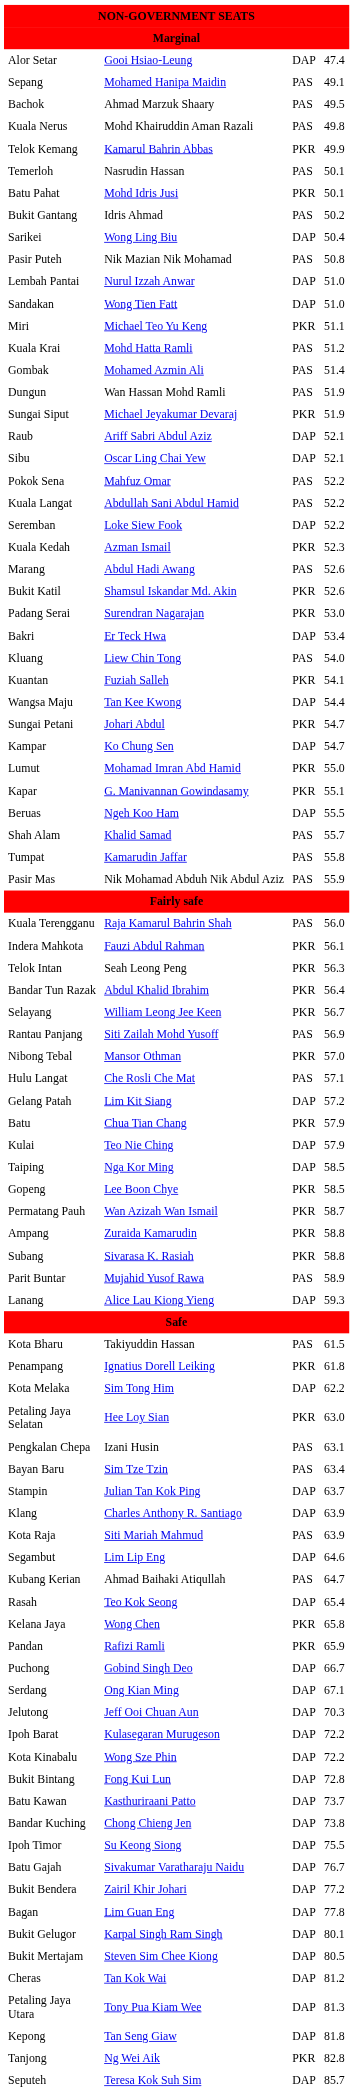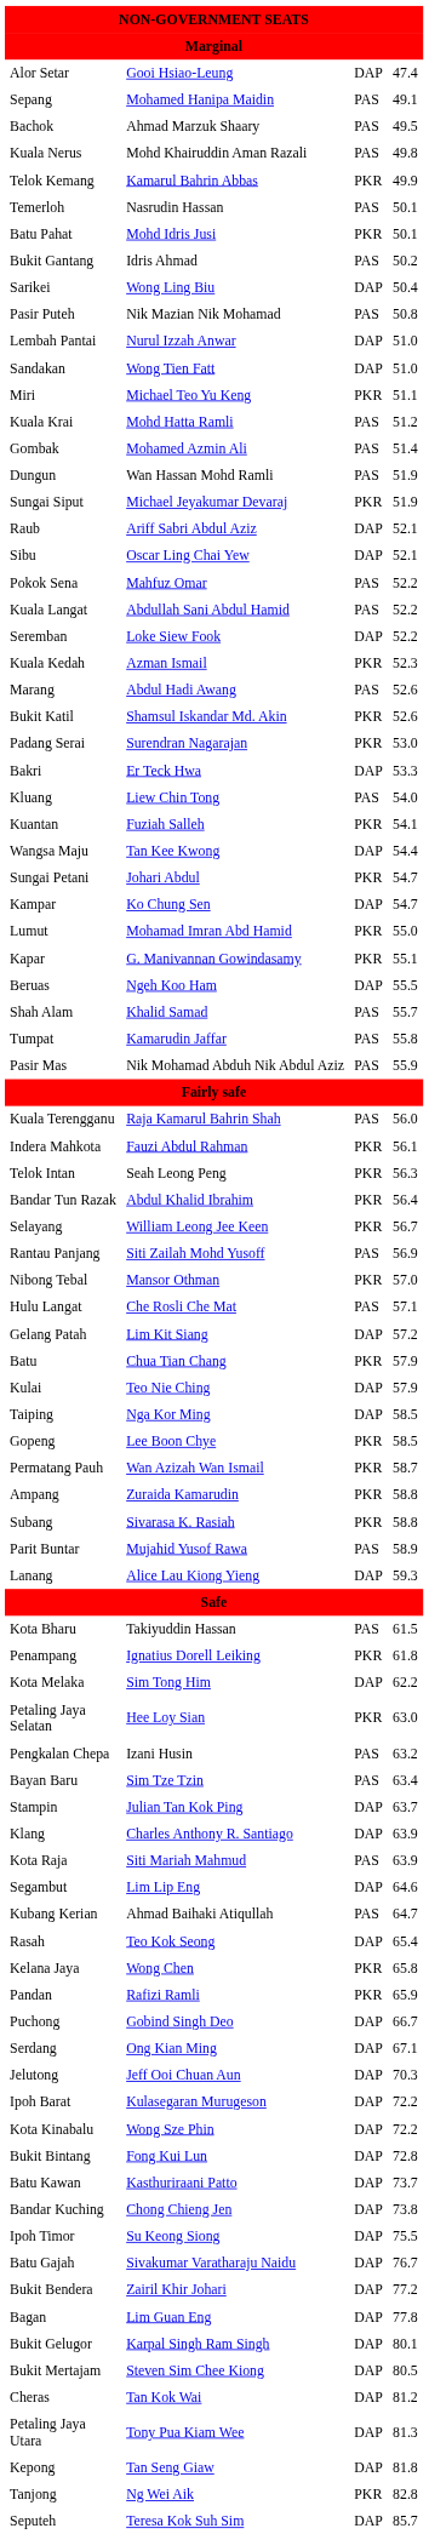 <table class="toccolours" cellpadding="5" cellspacing="0" style="float:left; margin-right:.5em; margin-top:.4em; font-size:90%;">
 <tr>
 <td colspan="4"  style="text-align:center; background:red;"><span><strong>NON-GOVERNMENT SEATS</strong></span></td>
 </tr>
 <tr>
 <td colspan="4"  style="text-align:center; background:red;"><span><strong>Marginal</strong></span></td>
 </tr>
 <tr>
 <td>Alor Setar</td>
 <td><a href='#'>Gooi Hsiao-Leung</a></td>
 <td>DAP</td>
 <td style="text-align:center;">47.4</td>
 </tr>
 <tr>
 <td>Sepang</td>
 <td><a href='#'>Mohamed Hanipa Maidin</a></td>
 <td>PAS</td>
 <td style="text-align:center;">49.1</td>
 </tr>
 <tr>
 <td>Bachok</td>
 <td>Ahmad Marzuk Shaary</td>
 <td>PAS</td>
 <td style="text-align:center;">49.5</td>
 </tr>
 <tr>
 <td>Kuala Nerus</td>
 <td>Mohd Khairuddin Aman Razali</td>
 <td>PAS</td>
 <td style="text-align:center;">49.8</td>
 </tr>
 <tr>
 <td>Telok Kemang</td>
 <td><a href='#'>Kamarul Bahrin Abbas</a></td>
 <td>PKR</td>
 <td style="text-align:center;">49.9</td>
 </tr>
 <tr>
 <td>Temerloh</td>
 <td>Nasrudin Hassan</td>
 <td>PAS</td>
 <td style="text-align:center;">50.1</td>
 </tr>
 <tr>
 <td>Batu Pahat</td>
 <td><a href='#'>Mohd Idris Jusi</a></td>
 <td>PKR</td>
 <td style="text-align:center;">50.1</td>
 </tr>
 <tr>
 <td>Bukit Gantang</td>
 <td>Idris Ahmad</td>
 <td>PAS</td>
 <td style="text-align:center;">50.2</td>
 </tr>
 <tr>
 <td>Sarikei</td>
 <td><a href='#'>Wong Ling Biu</a></td>
 <td>DAP</td>
 <td style="text-align:center;">50.4</td>
 </tr>
 <tr>
 <td>Pasir Puteh</td>
 <td>Nik Mazian Nik Mohamad</td>
 <td>PAS</td>
 <td style="text-align:center;">50.8</td>
 </tr>
 <tr>
 <td>Lembah Pantai</td>
 <td><a href='#'>Nurul Izzah Anwar</a></td>
 <td>DAP</td>
 <td style="text-align:center;">51.0</td>
 </tr>
 <tr>
 <td>Sandakan</td>
 <td><a href='#'>Wong Tien Fatt</a></td>
 <td>DAP</td>
 <td style="text-align:center;">51.0</td>
 </tr>
 <tr>
 <td>Miri</td>
 <td><a href='#'>Michael Teo Yu Keng</a></td>
 <td>PKR</td>
 <td style="text-align:center;">51.1</td>
 </tr>
 <tr>
 <td>Kuala Krai</td>
 <td><a href='#'>Mohd Hatta Ramli</a></td>
 <td>PAS</td>
 <td style="text-align:center;">51.2</td>
 </tr>
 <tr>
 <td>Gombak</td>
 <td><a href='#'>Mohamed Azmin Ali</a></td>
 <td>PAS</td>
 <td style="text-align:center;">51.4</td>
 </tr>
 <tr>
 <td>Dungun</td>
 <td>Wan Hassan Mohd Ramli</td>
 <td>PAS</td>
 <td style="text-align:center;">51.9</td>
 </tr>
 <tr>
 <td>Sungai Siput</td>
 <td><a href='#'>Michael Jeyakumar Devaraj</a></td>
 <td>PKR</td>
 <td style="text-align:center;">51.9</td>
 </tr>
 <tr>
 <td>Raub</td>
 <td><a href='#'>Ariff Sabri Abdul Aziz</a></td>
 <td>DAP</td>
 <td style="text-align:center;">52.1</td>
 </tr>
 <tr>
 <td>Sibu</td>
 <td><a href='#'>Oscar Ling Chai Yew</a></td>
 <td>DAP</td>
 <td style="text-align:center;">52.1</td>
 </tr>
 <tr>
 <td>Pokok Sena</td>
 <td><a href='#'>Mahfuz Omar</a></td>
 <td>PAS</td>
 <td style="text-align:center;">52.2</td>
 </tr>
 <tr>
 <td>Kuala Langat</td>
 <td><a href='#'>Abdullah Sani Abdul Hamid</a></td>
 <td>PAS</td>
 <td style="text-align:center;">52.2</td>
 </tr>
 <tr>
 <td>Seremban</td>
 <td><a href='#'>Loke Siew Fook</a></td>
 <td>DAP</td>
 <td style="text-align:center;">52.2</td>
 </tr>
 <tr>
 <td>Kuala Kedah</td>
 <td><a href='#'>Azman Ismail</a></td>
 <td>PKR</td>
 <td style="text-align:center;">52.3</td>
 </tr>
 <tr>
 <td>Marang</td>
 <td><a href='#'>Abdul Hadi Awang</a></td>
 <td>PAS</td>
 <td style="text-align:center;">52.6</td>
 </tr>
 <tr>
 <td>Bukit Katil</td>
 <td><a href='#'>Shamsul Iskandar Md. Akin</a></td>
 <td>PKR</td>
 <td style="text-align:center;">52.6</td>
 </tr>
 <tr>
 <td>Padang Serai</td>
 <td><a href='#'>Surendran Nagarajan</a></td>
 <td>PKR</td>
 <td style="text-align:center;">53.0</td>
 </tr>
 <tr>
 <td>Bakri</td>
 <td><a href='#'>Er Teck Hwa</a></td>
 <td>DAP</td>
-<td style="text-align:center;">53.4</td>
+<td style="text-align:center;">53.3</td>
 </tr>
 <tr>
 <td>Kluang</td>
 <td><a href='#'>Liew Chin Tong</a></td>
 <td>PAS</td>
 <td style="text-align:center;">54.0</td>
 </tr>
 <tr>
 <td>Kuantan</td>
 <td><a href='#'>Fuziah Salleh</a></td>
 <td>PKR</td>
 <td style="text-align:center;">54.1</td>
 </tr>
 <tr>
 <td>Wangsa Maju</td>
 <td><a href='#'>Tan Kee Kwong</a></td>
 <td>DAP</td>
 <td style="text-align:center;">54.4</td>
 </tr>
 <tr>
 <td>Sungai Petani</td>
 <td><a href='#'>Johari Abdul</a></td>
 <td>PKR</td>
 <td style="text-align:center;">54.7</td>
 </tr>
 <tr>
 <td>Kampar</td>
 <td><a href='#'>Ko Chung Sen</a></td>
 <td>DAP</td>
 <td style="text-align:center;">54.7</td>
 </tr>
 <tr>
 <td>Lumut</td>
 <td><a href='#'>Mohamad Imran Abd Hamid</a></td>
 <td>PKR</td>
 <td style="text-align:center;">55.0</td>
 </tr>
 <tr>
 <td>Kapar</td>
 <td><a href='#'>G. Manivannan Gowindasamy</a></td>
 <td>PKR</td>
 <td style="text-align:center;">55.1</td>
 </tr>
 <tr>
 <td>Beruas</td>
 <td><a href='#'>Ngeh Koo Ham</a></td>
 <td>DAP</td>
 <td style="text-align:center;">55.5</td>
 </tr>
 <tr>
 <td>Shah Alam</td>
 <td><a href='#'>Khalid Samad</a></td>
 <td>PAS</td>
 <td style="text-align:center;">55.7</td>
 </tr>
 <tr>
 <td>Tumpat</td>
 <td><a href='#'>Kamarudin Jaffar</a></td>
 <td>PAS</td>
 <td style="text-align:center;">55.8</td>
 </tr>
 <tr>
 <td>Pasir Mas</td>
 <td>Nik Mohamad Abduh Nik Abdul Aziz</td>
 <td>PAS</td>
 <td style="text-align:center;">55.9</td>
 </tr>
 <tr>
 <td colspan="4"  style="text-align:center; background:red;"><span><strong>Fairly safe</strong></span></td>
 </tr>
 <tr>
 <td>Kuala Terengganu</td>
 <td><a href='#'>Raja Kamarul Bahrin Shah</a></td>
 <td>PAS</td>
 <td style="text-align:center;">56.0</td>
 </tr>
 <tr>
 <td>Indera Mahkota</td>
 <td><a href='#'>Fauzi Abdul Rahman</a></td>
 <td>PKR</td>
 <td style="text-align:center;">56.1</td>
 </tr>
 <tr>
 <td>Telok Intan</td>
 <td>Seah Leong Peng</td>
 <td>PKR</td>
 <td style="text-align:center;">56.3</td>
 </tr>
 <tr>
 <td>Bandar Tun Razak</td>
 <td><a href='#'>Abdul Khalid Ibrahim</a></td>
 <td>PKR</td>
 <td style="text-align:center;">56.4</td>
 </tr>
 <tr>
 <td>Selayang</td>
 <td><a href='#'>William Leong Jee Keen</a></td>
 <td>PKR</td>
 <td style="text-align:center;">56.7</td>
 </tr>
 <tr>
 <td>Rantau Panjang</td>
 <td><a href='#'>Siti Zailah Mohd Yusoff</a></td>
 <td>PAS</td>
 <td style="text-align:center;">56.9</td>
 </tr>
 <tr>
 <td>Nibong Tebal</td>
 <td><a href='#'>Mansor Othman</a></td>
 <td>PKR</td>
 <td style="text-align:center;">57.0</td>
 </tr>
 <tr>
 <td>Hulu Langat</td>
 <td><a href='#'>Che Rosli Che Mat</a></td>
 <td>PAS</td>
 <td style="text-align:center;">57.1</td>
 </tr>
 <tr>
 <td>Gelang Patah</td>
 <td><a href='#'>Lim Kit Siang</a></td>
 <td>DAP</td>
 <td style="text-align:center;">57.2</td>
 </tr>
 <tr>
 <td>Batu</td>
 <td><a href='#'>Chua Tian Chang</a></td>
 <td>PKR</td>
 <td style="text-align:center;">57.9</td>
 </tr>
 <tr>
 <td>Kulai</td>
 <td><a href='#'>Teo Nie Ching</a></td>
 <td>DAP</td>
 <td style="text-align:center;">57.9</td>
 </tr>
 <tr>
 <td>Taiping</td>
 <td><a href='#'>Nga Kor Ming</a></td>
 <td>DAP</td>
 <td style="text-align:center;">58.5</td>
 </tr>
 <tr>
 <td>Gopeng</td>
 <td><a href='#'>Lee Boon Chye</a></td>
 <td>PKR</td>
 <td style="text-align:center;">58.5</td>
 </tr>
 <tr>
 <td>Permatang Pauh</td>
 <td><a href='#'>Wan Azizah Wan Ismail</a></td>
 <td>PKR</td>
 <td style="text-align:center;">58.7</td>
 </tr>
 <tr>
 <td>Ampang</td>
 <td><a href='#'>Zuraida Kamarudin</a></td>
 <td>PKR</td>
 <td style="text-align:center;">58.8</td>
 </tr>
 <tr>
 <td>Subang</td>
 <td><a href='#'>Sivarasa K. Rasiah</a></td>
 <td>PKR</td>
 <td style="text-align:center;">58.8</td>
 </tr>
 <tr>
 <td>Parit Buntar</td>
 <td><a href='#'>Mujahid Yusof Rawa</a></td>
 <td>PAS</td>
 <td style="text-align:center;">58.9</td>
 </tr>
 <tr>
 <td>Lanang</td>
 <td><a href='#'>Alice Lau Kiong Yieng</a></td>
 <td>DAP</td>
 <td style="text-align:center;">59.3</td>
 </tr>
 <tr>
 <td colspan="4"  style="text-align:center; background:red;"><span><strong>Safe</strong></span></td>
 </tr>
 <tr>
 <td>Kota Bharu</td>
 <td>Takiyuddin Hassan</td>
 <td>PAS</td>
 <td style="text-align:center;">61.5</td>
 </tr>
 <tr>
 <td>Penampang</td>
 <td><a href='#'>Ignatius Dorell Leiking</a></td>
 <td>PKR</td>
 <td style="text-align:center;">61.8</td>
 </tr>
 <tr>
 <td>Kota Melaka</td>
 <td><a href='#'>Sim Tong Him</a></td>
 <td>DAP</td>
 <td style="text-align:center;">62.2</td>
 </tr>
 <tr>
 <td>Petaling Jaya<br>Selatan</td>
 <td><a href='#'>Hee Loy Sian</a></td>
 <td>PKR</td>
 <td style="text-align:center;">63.0</td>
 </tr>
 <tr>
 <td>Pengkalan Chepa</td>
 <td>Izani Husin</td>
 <td>PAS</td>
-<td style="text-align:center;">63.1</td>
+<td style="text-align:center;">63.2</td>
 </tr>
 <tr>
 <td>Bayan Baru</td>
 <td><a href='#'>Sim Tze Tzin</a></td>
 <td>PAS</td>
 <td style="text-align:center;">63.4</td>
 </tr>
 <tr>
 <td>Stampin</td>
 <td><a href='#'>Julian Tan Kok Ping</a></td>
 <td>DAP</td>
 <td style="text-align:center;">63.7</td>
 </tr>
 <tr>
 <td>Klang</td>
 <td><a href='#'>Charles Anthony R. Santiago</a></td>
 <td>DAP</td>
 <td style="text-align:center;">63.9</td>
 </tr>
 <tr>
 <td>Kota Raja</td>
 <td><a href='#'>Siti Mariah Mahmud</a></td>
 <td>PAS</td>
 <td style="text-align:center;">63.9</td>
 </tr>
 <tr>
 <td>Segambut</td>
 <td><a href='#'>Lim Lip Eng</a></td>
 <td>DAP</td>
 <td style="text-align:center;">64.6</td>
 </tr>
 <tr>
 <td>Kubang Kerian</td>
 <td>Ahmad Baihaki Atiqullah</td>
 <td>PAS</td>
 <td style="text-align:center;">64.7</td>
 </tr>
 <tr>
 <td>Rasah</td>
 <td><a href='#'>Teo Kok Seong</a></td>
 <td>DAP</td>
 <td style="text-align:center;">65.4</td>
 </tr>
 <tr>
 <td>Kelana Jaya</td>
 <td><a href='#'>Wong Chen</a></td>
 <td>PKR</td>
 <td style="text-align:center;">65.8</td>
 </tr>
 <tr>
 <td>Pandan</td>
 <td><a href='#'>Rafizi Ramli</a></td>
 <td>PKR</td>
 <td style="text-align:center;">65.9</td>
 </tr>
 <tr>
 <td>Puchong</td>
 <td><a href='#'>Gobind Singh Deo</a></td>
 <td>DAP</td>
 <td style="text-align:center;">66.7</td>
 </tr>
 <tr>
 <td>Serdang</td>
 <td><a href='#'>Ong Kian Ming</a></td>
 <td>DAP</td>
 <td style="text-align:center;">67.1</td>
 </tr>
 <tr>
 <td>Jelutong</td>
 <td><a href='#'>Jeff Ooi Chuan Aun</a></td>
 <td>DAP</td>
 <td style="text-align:center;">70.3</td>
 </tr>
 <tr>
 <td>Ipoh Barat</td>
 <td><a href='#'>Kulasegaran Murugeson</a></td>
 <td>DAP</td>
 <td style="text-align:center;">72.2</td>
 </tr>
 <tr>
 <td>Kota Kinabalu</td>
 <td><a href='#'>Wong Sze Phin</a></td>
 <td>DAP</td>
 <td style="text-align:center;">72.2</td>
 </tr>
 <tr>
 <td>Bukit Bintang</td>
 <td><a href='#'>Fong Kui Lun</a></td>
 <td>DAP</td>
 <td style="text-align:center;">72.8</td>
 </tr>
 <tr>
 <td>Batu Kawan</td>
 <td><a href='#'>Kasthuriraani Patto</a></td>
 <td>DAP</td>
 <td style="text-align:center;">73.7</td>
 </tr>
 <tr>
 <td>Bandar Kuching</td>
 <td><a href='#'>Chong Chieng Jen</a></td>
 <td>DAP</td>
 <td style="text-align:center;">73.8</td>
 </tr>
 <tr>
 <td>Ipoh Timor</td>
 <td><a href='#'>Su Keong Siong</a></td>
 <td>DAP</td>
 <td style="text-align:center;">75.5</td>
 </tr>
 <tr>
 <td>Batu Gajah</td>
 <td><a href='#'>Sivakumar Varatharaju Naidu</a></td>
 <td>DAP</td>
 <td style="text-align:center;">76.7</td>
 </tr>
 <tr>
 <td>Bukit Bendera</td>
 <td><a href='#'>Zairil Khir Johari</a></td>
 <td>DAP</td>
 <td style="text-align:center;">77.2</td>
 </tr>
 <tr>
 <td>Bagan</td>
 <td><a href='#'>Lim Guan Eng</a></td>
 <td>DAP</td>
 <td style="text-align:center;">77.8</td>
 </tr>
 <tr>
 <td>Bukit Gelugor</td>
 <td><a href='#'>Karpal Singh Ram Singh</a></td>
 <td>DAP</td>
 <td style="text-align:center;">80.1</td>
 </tr>
 <tr>
 <td>Bukit Mertajam</td>
 <td><a href='#'>Steven Sim Chee Kiong</a></td>
 <td>DAP</td>
 <td style="text-align:center;">80.5</td>
 </tr>
 <tr>
 <td>Cheras</td>
 <td><a href='#'>Tan Kok Wai</a></td>
 <td>DAP</td>
 <td style="text-align:center;">81.2</td>
 </tr>
 <tr>
 <td>Petaling Jaya<br>Utara</td>
 <td><a href='#'>Tony Pua Kiam Wee</a></td>
 <td>DAP</td>
 <td style="text-align:center;">81.3</td>
 </tr>
 <tr>
 <td>Kepong</td>
 <td><a href='#'>Tan Seng Giaw</a></td>
 <td>DAP</td>
 <td style="text-align:center;">81.8</td>
 </tr>
 <tr>
 <td>Tanjong</td>
 <td><a href='#'>Ng Wei Aik</a></td>
 <td>PKR</td>
 <td style="text-align:center;">82.8</td>
 </tr>
 <tr>
 <td>Seputeh</td>
 <td><a href='#'>Teresa Kok Suh Sim</a></td>
 <td>DAP</td>
 <td style="text-align:center;">85.7</td>
 </tr>
 </table>
